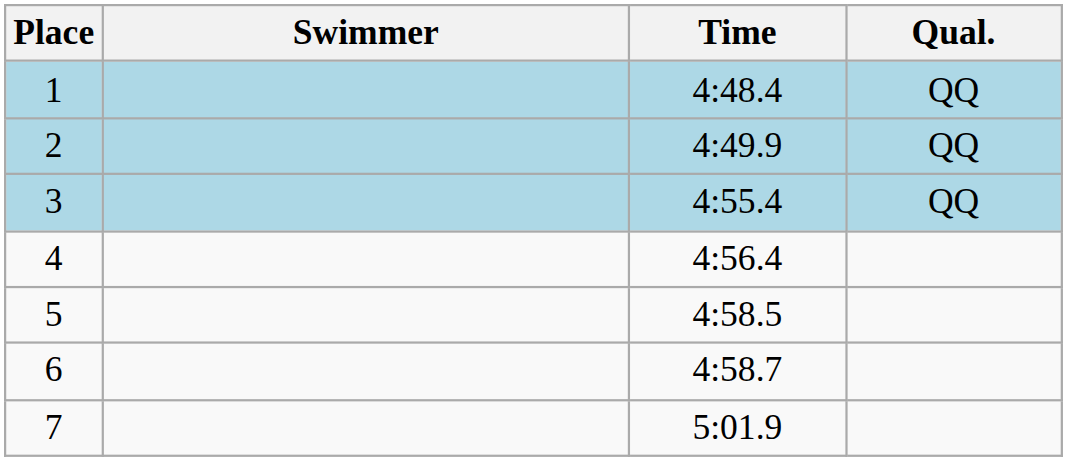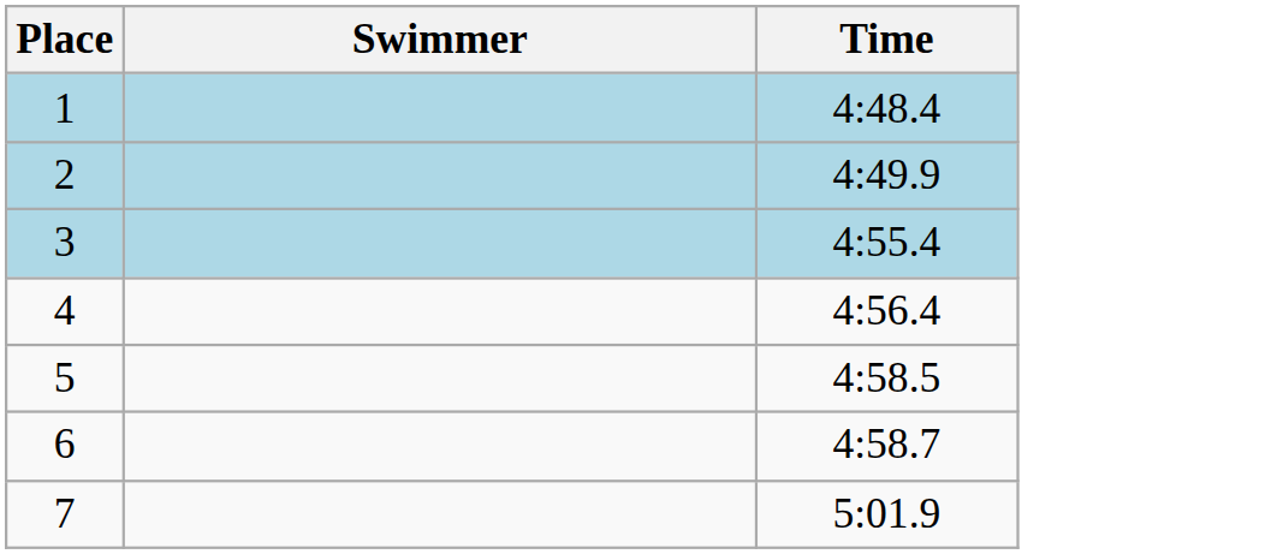 <table class=wikitable style="text-align:center">
 <tr>
 <th>Place</th>
 <th width=230>Swimmer</th>
 <th width=90>Time</th>
-<th width=90>Qual.</th>
 </tr>
 <tr bgcolor=lightblue>
 <td>1</td>
 <td align=left></td>
 <td>4:48.4</td>
-<td>QQ</td>
 </tr>
 <tr bgcolor=lightblue>
 <td>2</td>
 <td align=left></td>
 <td>4:49.9</td>
-<td>QQ</td>
 </tr>
 <tr bgcolor=lightblue>
 <td>3</td>
 <td align=left></td>
 <td>4:55.4</td>
-<td>QQ</td>
 </tr>
 <tr>
 <td>4</td>
 <td align=left></td>
 <td>4:56.4</td>
-<td></td>
 </tr>
 <tr>
 <td>5</td>
 <td align=left></td>
 <td>4:58.5</td>
-<td></td>
 </tr>
 <tr>
 <td>6</td>
 <td align=left></td>
 <td>4:58.7</td>
-<td></td>
 </tr>
 <tr>
 <td>7</td>
 <td align=left></td>
 <td>5:01.9</td>
-<td></td>
 </tr>
 </table>
